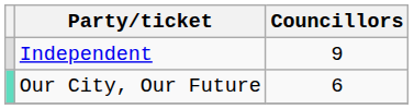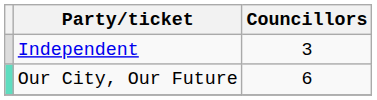 <table class="wikitable">
 <tr>
 <th></th>
 <th>Party/ticket</th>
 <th>Councillors</th>
 </tr>
 <tr>
 <td style="background:#DDDDDD"></td>
 <td><a href='#'>Independent</a></td>
-<td style="text-align: center;">9</td>
+<td style="text-align: center;">3</td>
 </tr>
 <tr>
 <td style="background:#5EDDBF"></td>
 <td>Our City, Our Future</td>
 <td style="text-align: center;">6</td>
 </tr>
 <tr>
 </tr>
 </table>
